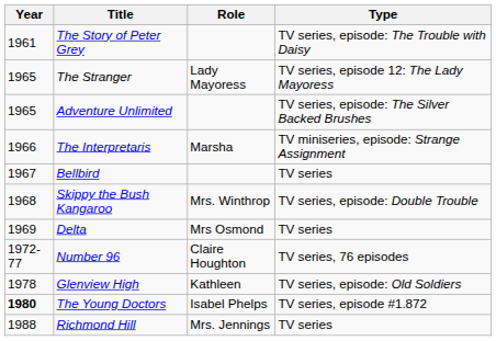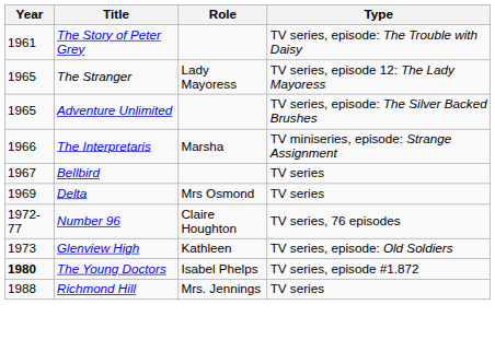 <table class="wikitable">
 <tr>
 <th>Year</th>
 <th>Title</th>
 <th>Role</th>
 <th>Type</th>
 </tr>
 <tr>
 <td>1961</td>
 <td><em><a href='#'>The Story of Peter Grey</a></em></td>
 <td></td>
 <td>TV series, episode: <em>The Trouble with Daisy</em></td>
 </tr>
 <tr>
 <td>1965</td>
 <td><em>The Stranger</em></td>
 <td>Lady Mayoress</td>
 <td>TV series, episode 12: <em>The Lady Mayoress</em></td>
 </tr>
 <tr>
 <td>1965</td>
 <td><em><a href='#'>Adventure Unlimited</a></em></td>
 <td></td>
 <td>TV series, episode: <em>The Silver Backed Brushes</em></td>
 </tr>
 <tr>
 <td>1966</td>
 <td><em><a href='#'>The Interpretaris</a></em></td>
 <td>Marsha</td>
 <td>TV miniseries, episode: <em>Strange Assignment</em></td>
 </tr>
 <tr>
 <td>1967</td>
 <td><em><a href='#'>Bellbird</a></em></td>
 <td></td>
 <td>TV series</td>
 </tr>
 <tr>
-<td>1968</td>
-<td><em><a href='#'>Skippy the Bush Kangaroo</a></em></td>
-<td>Mrs. Winthrop</td>
-<td>TV series, episode: <em>Double Trouble</em></td>
-</tr>
-<tr>
 <td>1969</td>
 <td><em><a href='#'>Delta</a></em></td>
 <td>Mrs Osmond</td>
 <td>TV series</td>
 </tr>
 <tr>
 <td>1972-77</td>
 <td><em><a href='#'>Number 96</a></em></td>
 <td>Claire Houghton</td>
 <td>TV series, 76 episodes</td>
 </tr>
 <tr>
-<td>1978</td>
+<td>1973</td>
 <td><em><a href='#'>Glenview High</a></em></td>
 <td>Kathleen</td>
 <td>TV series, episode: <em>Old Soldiers</em></td>
 </tr>
 <tr>
 <td><strong>1980</strong></td>
 <td><em><a href='#'>The Young Doctors</a></em></td>
 <td>Isabel Phelps</td>
 <td>TV series, episode #1.872</td>
 </tr>
 <tr>
 <td>1988</td>
 <td><em><a href='#'>Richmond Hill</a></em></td>
 <td>Mrs. Jennings</td>
 <td>TV series</td>
 </tr>
 </table>
